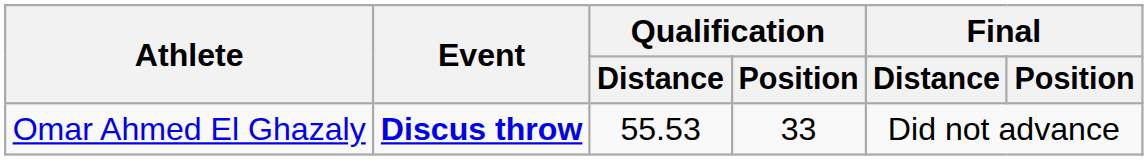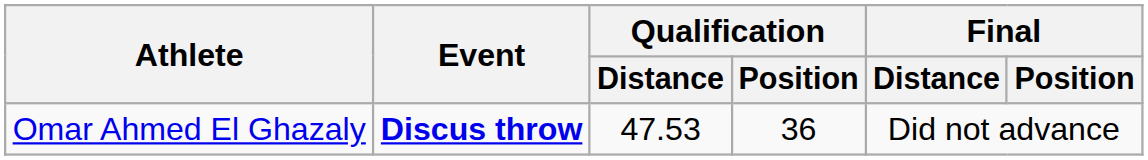 <table class=wikitable style="font-size:90%">
 <tr>
 <th rowspan="2">Athlete</th>
 <th rowspan="2">Event</th>
 <th colspan="2">Qualification</th>
 <th colspan="2">Final</th>
 </tr>
 <tr style="font-size:95%">
 <th>Distance</th>
 <th>Position</th>
 <th>Distance</th>
 <th>Position</th>
 </tr>
 <tr align=center>
 <td align=left><a href='#'>Omar Ahmed El Ghazaly</a></td>
 <td align=left><strong><a href='#'>Discus throw</a></strong></td>
-<td>55.53</td>
-<td>33</td>
+<td>47.53</td>
+<td>36</td>
 <td colspan=2>Did not advance</td>
 </tr>
 </table>
